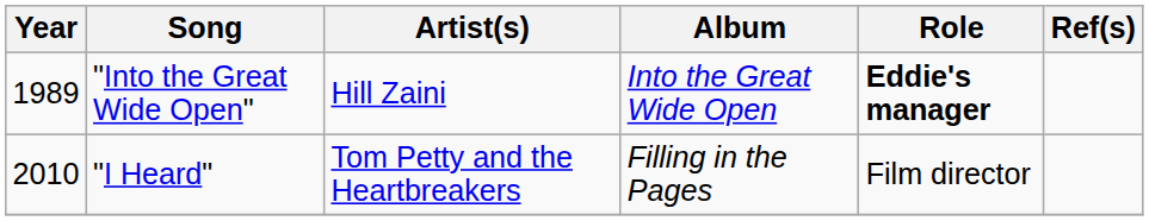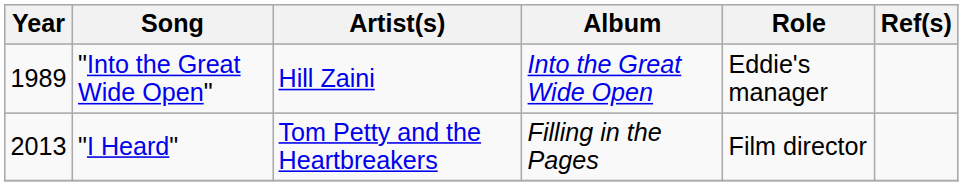 <table class="wikitable plainrowheaders sortable">
 <tr>
 <th scope="col" style="width: 2em;">Year</th>
 <th scope="col" style="width: 14em;">Song</th>
 <th scope="col" style="width: 14em;">Artist(s)</th>
 <th scope="col" style="width: 14em;">Album</th>
 <th scope="col" style="width: 8em;">Role</th>
 <th scope="col" style="width: 2em;" class="unsortable">Ref(s)</th>
 </tr>
 <tr>
 <td>1989</td>
 <td>"<a href='#'>Into the Great Wide Open</a>"</td>
 <td><a href='#'>Hill Zaini</a></td>
 <td><em><a href='#'>Into the Great Wide Open</a></em></td>
-<td><strong>Eddie's manager</strong></td>
+<td>Eddie's manager</td>
 <td style="text-align:center;"></td>
 </tr>
 <tr>
-<td>2010</td>
+<td>2013</td>
 <td>"<a href='#'>I Heard</a>"</td>
 <td><a href='#'>Tom Petty and the Heartbreakers</a></td>
 <td><em>Filling in the Pages</em></td>
 <td>Film director</td>
 <td style="text-align:center;"></td>
 </tr>
 <tr>
 </tr>
 </table>
